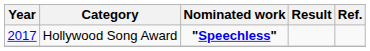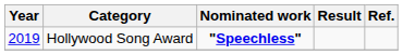 <table class="wikitable plainrowheaders" style="text-align:center;">
 <tr>
 <th>Year</th>
 <th>Category</th>
 <th>Nominated work</th>
 <th>Result</th>
 <th>Ref.</th>
 </tr>
 <tr>
-<td><a href='#'>2017</a></td>
+<td><a href='#'>2019</a></td>
 <td>Hollywood Song Award</td>
 <td><strong>"<a href='#'>Speechless</a>"  <br> </strong></td>
 <td></td>
 <td></td>
 </tr>
 <tr>
 </tr>
 </table>
